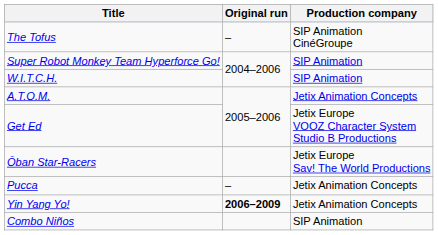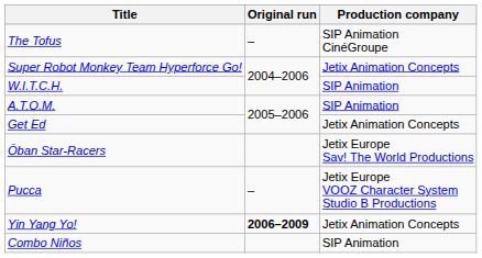 <table class="wikitable sortable" style="font-size: 95%;">
 <tr bgcolor="#B0C4DE">
 <th>Title</th>
 <th>Original run</th>
 <th>Production company</th>
 </tr>
 <tr>
 <td><em><a href='#'>The Tofus</a></em></td>
 <td>–</td>
 <td>SIP Animation<br>CinéGroupe</td>
 </tr>
 <tr>
 <td><em><a href='#'>Super Robot Monkey Team Hyperforce Go!</a></em></td>
 <td rowspan="2">2004–2006</td>
-<td><a href='#'>SIP Animation</a></td>
+<td><a href='#'>Jetix Animation Concepts</a></td>
 </tr>
 <tr>
 <td><em><a href='#'>W.I.T.C.H.</a></em></td>
 <td><a href='#'>SIP Animation</a></td>
 </tr>
 <tr>
 <td><em><a href='#'>A.T.O.M.</a></em></td>
 <td rowspan="2">2005–2006</td>
-<td><a href='#'>Jetix Animation Concepts</a></td>
+<td><a href='#'>SIP Animation</a></td>
 </tr>
 <tr>
 <td><em><a href='#'>Get Ed</a></em></td>
-<td>Jetix Europe<br><a href='#'>VOOZ Character System</a><br><a href='#'>Studio B Productions</a></td>
+<td>Jetix Animation Concepts</td>
 </tr>
 <tr>
 <td><em><a href='#'>Ōban Star-Racers</a></em></td>
 <td></td>
 <td>Jetix Europe<br><a href='#'>Sav! The World Productions</a></td>
 </tr>
 <tr>
 <td><em><a href='#'>Pucca</a></em></td>
 <td>–</td>
-<td>Jetix Animation Concepts</td>
+<td>Jetix Europe<br><a href='#'>VOOZ Character System</a><br><a href='#'>Studio B Productions</a></td>
 </tr>
 <tr>
 <td><em><a href='#'>Yin Yang Yo!</a></em></td>
 <td><strong>2006–2009</strong></td>
 <td>Jetix Animation Concepts</td>
 </tr>
 <tr>
 <td><em><a href='#'>Combo Niños</a></em></td>
 <td></td>
 <td>SIP Animation</td>
 </tr>
 </table>
